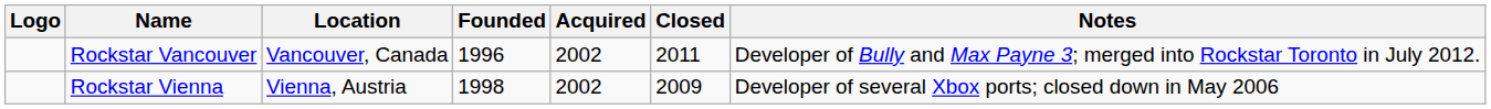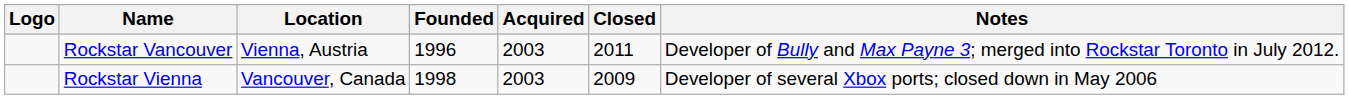 <table class="wikitable sortable">
 <tr>
 <th>Logo</th>
 <th>Name</th>
 <th>Location</th>
 <th>Founded</th>
 <th>Acquired</th>
 <th>Closed</th>
 <th>Notes</th>
 </tr>
 <tr>
 <td></td>
 <td><a href='#'>Rockstar Vancouver</a></td>
-<td><a href='#'>Vancouver</a>, Canada</td>
+<td><a href='#'>Vienna</a>, Austria</td>
 <td>1996</td>
-<td>2002</td>
+<td>2003</td>
 <td>2011</td>
 <td>Developer of <em><a href='#'>Bully</a></em> and <em><a href='#'>Max Payne 3</a></em>; merged into <a href='#'>Rockstar Toronto</a> in July 2012.</td>
 </tr>
 <tr>
 <td></td>
 <td><a href='#'>Rockstar Vienna</a></td>
-<td><a href='#'>Vienna</a>, Austria</td>
+<td><a href='#'>Vancouver</a>, Canada</td>
 <td>1998</td>
-<td>2002</td>
+<td>2003</td>
 <td>2009</td>
 <td>Developer of several <a href='#'>Xbox</a> ports; closed down in May 2006</td>
 </tr>
 </table>
